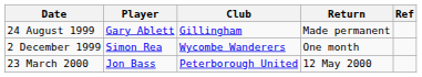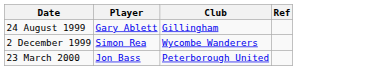 <table class="wikitable">
 <tr>
 <th>Date</th>
 <th>Player</th>
 <th>Club</th>
-<th>Return</th>
 <th>Ref</th>
 </tr>
 <tr>
 <td>24 August 1999</td>
 <td><a href='#'>Gary Ablett</a></td>
 <td><a href='#'>Gillingham</a></td>
-<td>Made permanent</td>
 <td></td>
 </tr>
 <tr>
 <td>2 December 1999</td>
 <td><a href='#'>Simon Rea</a></td>
 <td><a href='#'>Wycombe Wanderers</a></td>
-<td>One month</td>
 <td></td>
 </tr>
 <tr>
 <td>23 March 2000</td>
 <td><a href='#'>Jon Bass</a></td>
 <td><a href='#'>Peterborough United</a></td>
-<td>12 May 2000</td>
 <td style="text-align: center"></td>
 </tr>
 </table>
